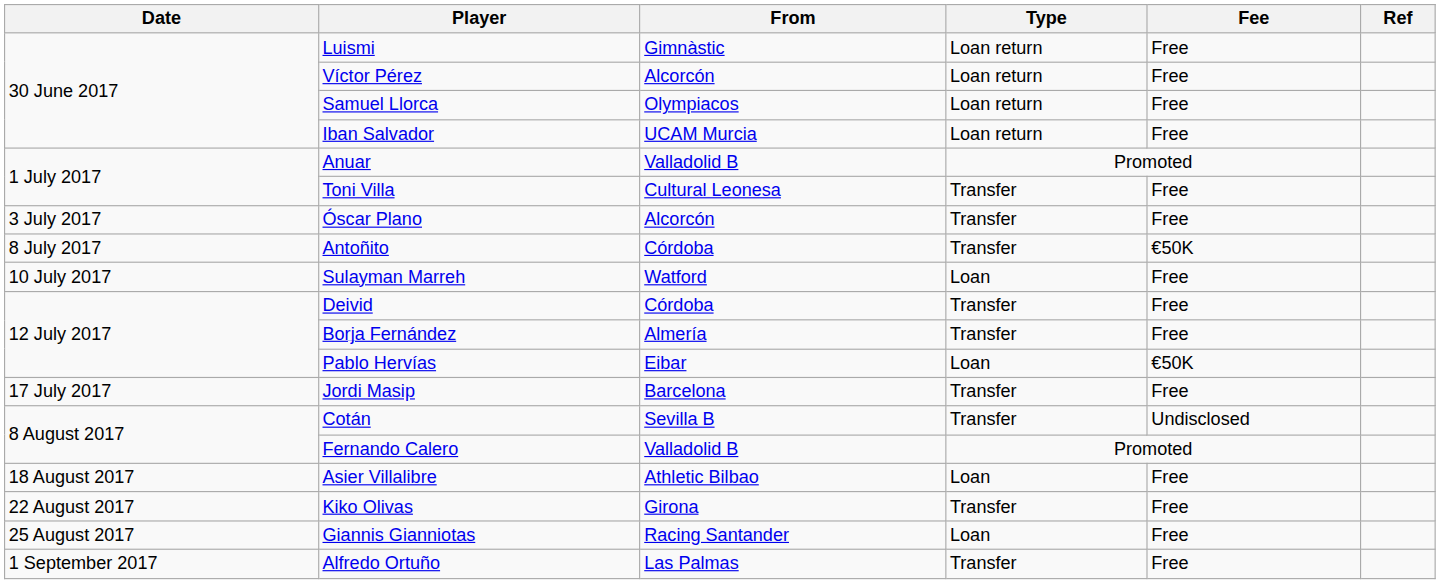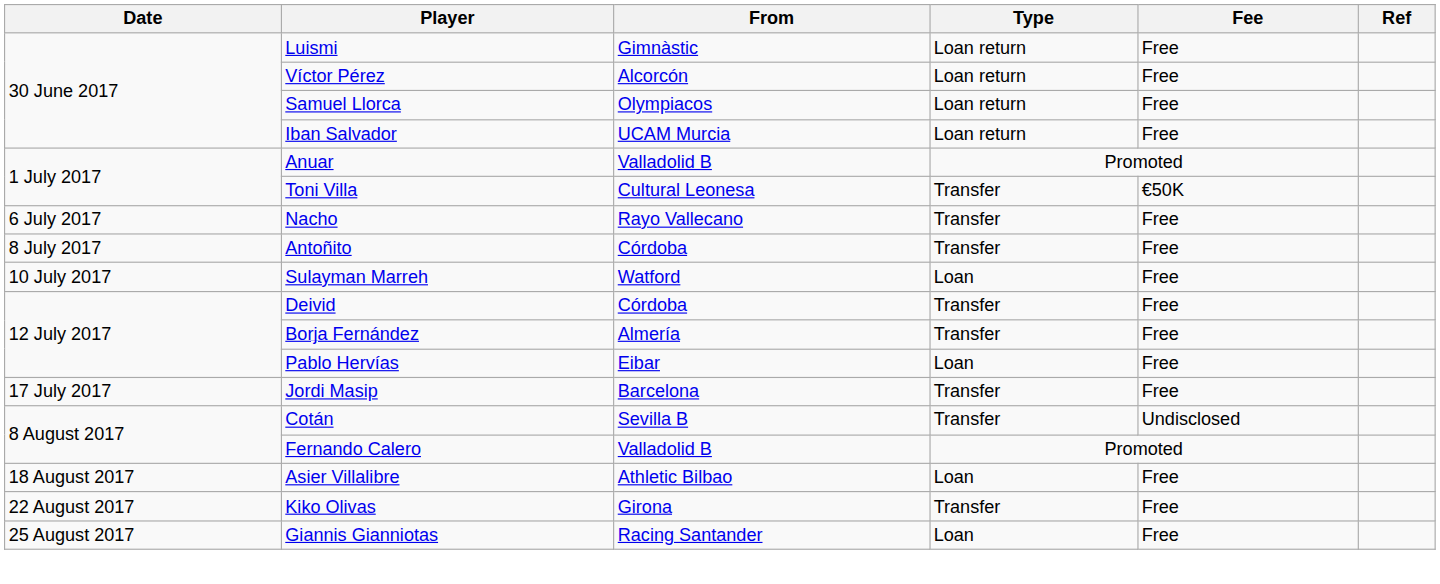 <table class="wikitable" style="width:80%;">
 <tr>
 <th>Date</th>
 <th>Player</th>
 <th>From</th>
 <th>Type</th>
 <th>Fee</th>
 <th>Ref</th>
 </tr>
 <tr>
 <td rowspan="4">30 June 2017</td>
 <td> <a href='#'>Luismi</a></td>
 <td> <a href='#'>Gimnàstic</a></td>
 <td>Loan return</td>
 <td>Free</td>
 <td></td>
 </tr>
 <tr>
 <td> <a href='#'>Víctor Pérez</a></td>
 <td> <a href='#'>Alcorcón</a></td>
 <td>Loan return</td>
 <td>Free</td>
 <td></td>
 </tr>
 <tr>
 <td> <a href='#'>Samuel Llorca</a></td>
 <td> <a href='#'>Olympiacos</a></td>
 <td>Loan return</td>
 <td>Free</td>
 <td></td>
 </tr>
 <tr>
 <td> <a href='#'>Iban Salvador</a></td>
 <td> <a href='#'>UCAM Murcia</a></td>
 <td>Loan return</td>
 <td>Free</td>
 <td></td>
 </tr>
 <tr>
 <td rowspan="2">1 July 2017</td>
 <td> <a href='#'>Anuar</a></td>
 <td> <a href='#'>Valladolid B</a></td>
 <td colspan="2" style="text-align:center;">Promoted</td>
 <td></td>
 </tr>
 <tr>
 <td> <a href='#'>Toni Villa</a></td>
 <td> <a href='#'>Cultural Leonesa</a></td>
 <td>Transfer</td>
-<td>Free</td>
+<td>€50K</td>
 <td></td>
 </tr>
 <tr>
-<td>3 July 2017</td>
-<td> <a href='#'>Óscar Plano</a></td>
-<td> <a href='#'>Alcorcón</a></td>
+<td>6 July 2017</td>
+<td> <a href='#'>Nacho</a></td>
+<td> <a href='#'>Rayo Vallecano</a></td>
 <td>Transfer</td>
 <td>Free</td>
 <td></td>
 </tr>
 <tr>
 <td>8 July 2017</td>
 <td> <a href='#'>Antoñito</a></td>
 <td> <a href='#'>Córdoba</a></td>
 <td>Transfer</td>
-<td>€50K</td>
+<td>Free</td>
 <td></td>
 </tr>
 <tr>
 <td>10 July 2017</td>
 <td> <a href='#'>Sulayman Marreh</a></td>
 <td> <a href='#'>Watford</a></td>
 <td>Loan</td>
 <td>Free</td>
 <td></td>
 </tr>
 <tr>
 <td rowspan="3">12 July 2017</td>
 <td> <a href='#'>Deivid</a></td>
 <td> <a href='#'>Córdoba</a></td>
 <td>Transfer</td>
 <td>Free</td>
 <td></td>
 </tr>
 <tr>
 <td> <a href='#'>Borja Fernández</a></td>
 <td> <a href='#'>Almería</a></td>
 <td>Transfer</td>
 <td>Free</td>
 <td></td>
 </tr>
 <tr>
 <td> <a href='#'>Pablo Hervías</a></td>
 <td> <a href='#'>Eibar</a></td>
 <td>Loan</td>
-<td>€50K</td>
+<td>Free</td>
 <td></td>
 </tr>
 <tr>
 <td>17 July 2017</td>
 <td> <a href='#'>Jordi Masip</a></td>
 <td> <a href='#'>Barcelona</a></td>
 <td>Transfer</td>
 <td>Free</td>
 <td></td>
 </tr>
 <tr>
 <td rowspan="2">8 August 2017</td>
 <td> <a href='#'>Cotán</a></td>
 <td> <a href='#'>Sevilla B</a></td>
 <td>Transfer</td>
 <td>Undisclosed</td>
 <td></td>
 </tr>
 <tr>
 <td> <a href='#'>Fernando Calero</a></td>
 <td> <a href='#'>Valladolid B</a></td>
 <td colspan="2" style="text-align:center;">Promoted</td>
 <td></td>
 </tr>
 <tr>
 <td>18 August 2017</td>
 <td> <a href='#'>Asier Villalibre</a></td>
 <td> <a href='#'>Athletic Bilbao</a></td>
 <td>Loan</td>
 <td>Free</td>
 <td></td>
 </tr>
 <tr>
 <td>22 August 2017</td>
 <td> <a href='#'>Kiko Olivas</a></td>
 <td> <a href='#'>Girona</a></td>
 <td>Transfer</td>
 <td>Free</td>
 <td></td>
 </tr>
 <tr>
 <td>25 August 2017</td>
 <td> <a href='#'>Giannis Gianniotas</a></td>
 <td> <a href='#'>Racing Santander</a></td>
 <td>Loan</td>
 <td>Free</td>
 <td></td>
 </tr>
-<tr>
-<td>1 September 2017</td>
-<td> <a href='#'>Alfredo Ortuño</a></td>
-<td> <a href='#'>Las Palmas</a></td>
-<td>Transfer</td>
-<td>Free</td>
-<td></td>
-</tr>
 </table>
